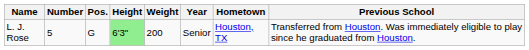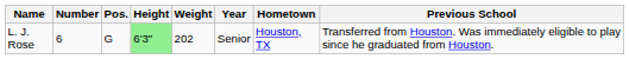 <table class="wikitable sortable" border="1">
 <tr>
 <th>Name</th>
 <th>Number</th>
 <th>Pos.</th>
 <th>Height</th>
 <th>Weight</th>
 <th>Year</th>
 <th>Hometown</th>
 <th class="unsortable">Previous School</th>
 </tr>
 <tr>
 <td>L. J. Rose</td>
-<td>5</td>
+<td>6</td>
 <td>G</td>
 <td style="background: lightgreen;">6'3"</td>
-<td>200</td>
+<td>202</td>
 <td>Senior</td>
 <td><a href='#'>Houston, TX</a></td>
 <td>Transferred from <a href='#'>Houston</a>. Was immediately eligible to play since he graduated from <a href='#'>Houston</a>.</td>
 </tr>
 </table>
